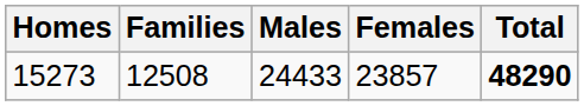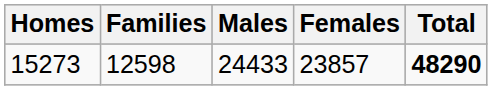 <table class="wikitable">
 <tr>
 <th>Homes</th>
 <th>Families</th>
 <th>Males</th>
 <th>Females</th>
 <th>Total</th>
 </tr>
 <tr>
 <td>15273</td>
-<td>12508</td>
+<td>12598</td>
 <td>24433</td>
 <td>23857</td>
 <td><strong>48290</strong></td>
 </tr>
 </table>
